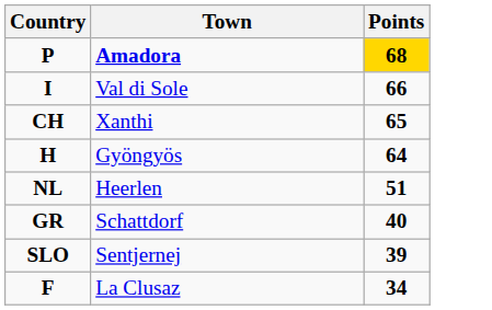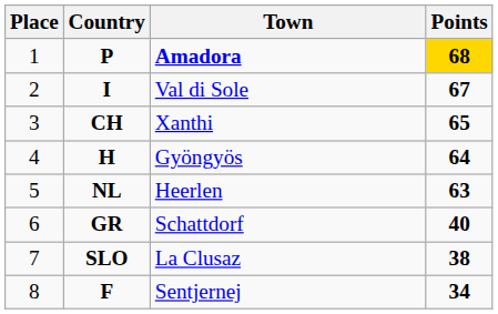 <table class="wikitable" style="text-align;">
 <tr>
+<th width="25">Place</th>
 <th width="25">Country</th>
 <th width="200">Town</th>
 <th width="25">Points</th>
 </tr>
 <tr>
+<td align="center">1</td>
 <td align="center"><strong>P</strong></td>
 <td align="left"><strong><a href='#'>Amadora</a></strong></td>
 <td align="center"; style="background-color:gold;"><strong>68</strong></td>
 </tr>
 <tr>
+<td align="center">2</td>
 <td align="center"><strong>I</strong></td>
 <td align="left"><a href='#'>Val di Sole</a></td>
-<td align="center"><strong>66</strong></td>
+<td align="center"><strong>67</strong></td>
 </tr>
 <tr>
+<td align="center">3</td>
 <td align="center"><strong>CH</strong></td>
 <td align="left"><a href='#'>Xanthi</a></td>
 <td align="center"><strong>65</strong></td>
 </tr>
 <tr>
+<td align="center">4</td>
 <td align="center"><strong>H</strong></td>
 <td align="left"><a href='#'>Gyöngyös</a></td>
 <td align="center"><strong>64</strong></td>
 </tr>
 <tr>
+<td align="center">5</td>
 <td align="center"><strong>NL</strong></td>
 <td align="left"><a href='#'>Heerlen</a></td>
-<td align="center"><strong>51</strong></td>
+<td align="center"><strong>63</strong></td>
 </tr>
 <tr>
+<td align="center">6</td>
 <td align="center"><strong>GR</strong></td>
 <td align="left"><a href='#'>Schattdorf</a></td>
 <td align="center"><strong>40</strong></td>
 </tr>
 <tr>
+<td align="center">7</td>
 <td align="center"><strong>SLO</strong></td>
-<td align="left"><a href='#'>Sentjernej</a></td>
-<td align="center"><strong>39</strong></td>
+<td align="left"><a href='#'>La Clusaz</a></td>
+<td align="center"><strong>38</strong></td>
 </tr>
 <tr>
+<td align="center">8</td>
 <td align="center"><strong>F</strong></td>
-<td align="left"><a href='#'>La Clusaz</a></td>
+<td align="left"><a href='#'>Sentjernej</a></td>
 <td align="center"><strong>34</strong></td>
 </tr>
 </table>
